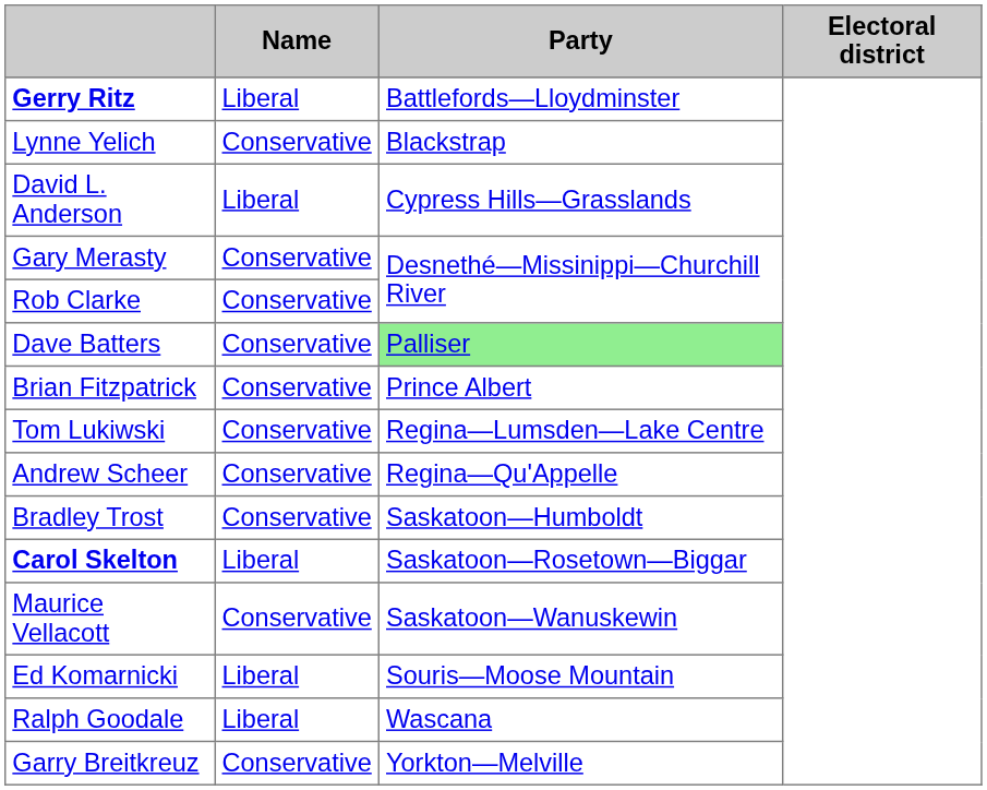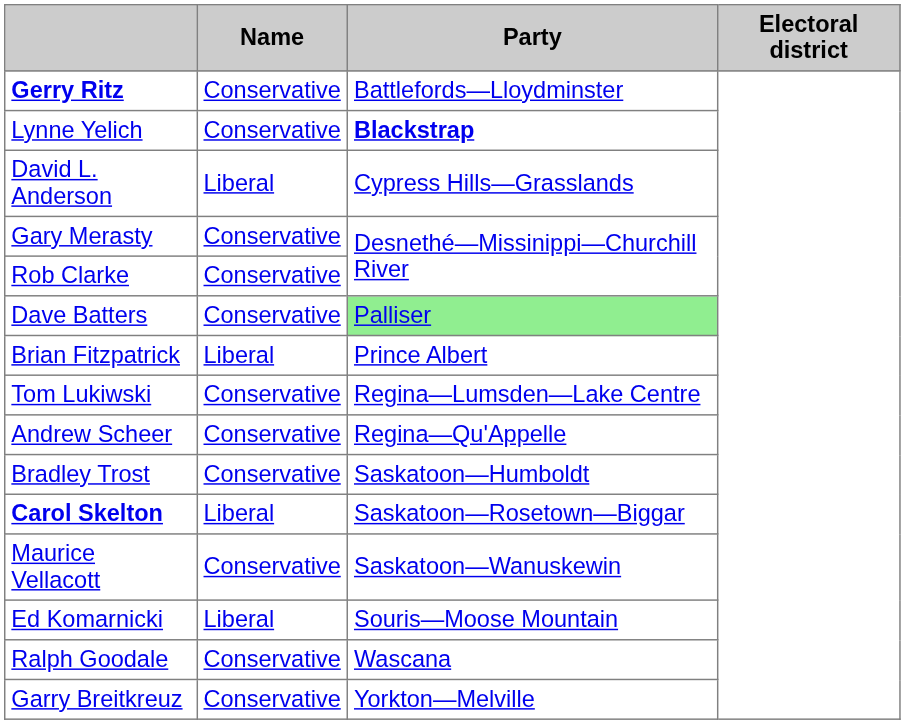 <table border="1" cellpadding="4" width="610" cellspacing="0" style="border-collapse: collapse">
 <tr bgcolor="CCCCCC">
 <th></th>
 <th>Name</th>
 <th>Party</th>
 <th>Electoral district</th>
 </tr>
 <tr>
 <td><strong><a href='#'>Gerry Ritz</a></strong></td>
-<td><a href='#'>Liberal</a></td>
+<td><a href='#'>Conservative</a></td>
 <td><a href='#'>Battlefords—Lloydminster</a></td>
 </tr>
 <tr>
 <td><a href='#'>Lynne Yelich</a></td>
 <td><a href='#'>Conservative</a></td>
-<td><a href='#'>Blackstrap</a></td>
+<td><strong><a href='#'>Blackstrap</a></strong></td>
 </tr>
 <tr>
 <td><a href='#'>David L. Anderson</a></td>
 <td><a href='#'>Liberal</a></td>
 <td><a href='#'>Cypress Hills—Grasslands</a></td>
 </tr>
 <tr>
 <td><a href='#'>Gary Merasty</a></td>
 <td><a href='#'>Conservative</a></td>
 <td rowspan=2><a href='#'>Desnethé—Missinippi—Churchill River</a></td>
 </tr>
 <tr>
 <td><a href='#'>Rob Clarke</a></td>
 <td><a href='#'>Conservative</a></td>
 </tr>
 <tr>
 <td><a href='#'>Dave Batters</a></td>
 <td><a href='#'>Conservative</a></td>
 <td style="background: lightgreen;"><a href='#'>Palliser</a></td>
 </tr>
 <tr>
 <td><a href='#'>Brian Fitzpatrick</a></td>
-<td><a href='#'>Conservative</a></td>
+<td><a href='#'>Liberal</a></td>
 <td><a href='#'>Prince Albert</a></td>
 </tr>
 <tr>
 <td><a href='#'>Tom Lukiwski</a></td>
 <td><a href='#'>Conservative</a></td>
 <td><a href='#'>Regina—Lumsden—Lake Centre</a></td>
 </tr>
 <tr>
 <td><a href='#'>Andrew Scheer</a></td>
 <td><a href='#'>Conservative</a></td>
 <td><a href='#'>Regina—Qu'Appelle</a></td>
 </tr>
 <tr>
 <td><a href='#'>Bradley Trost</a></td>
 <td><a href='#'>Conservative</a></td>
 <td><a href='#'>Saskatoon—Humboldt</a></td>
 </tr>
 <tr>
 <td><strong><a href='#'>Carol Skelton</a></strong></td>
 <td><a href='#'>Liberal</a></td>
 <td><a href='#'>Saskatoon—Rosetown—Biggar</a></td>
 </tr>
 <tr>
 <td><a href='#'>Maurice Vellacott</a></td>
 <td><a href='#'>Conservative</a></td>
 <td><a href='#'>Saskatoon—Wanuskewin</a></td>
 </tr>
 <tr>
 <td><a href='#'>Ed Komarnicki</a></td>
 <td><a href='#'>Liberal</a></td>
 <td><a href='#'>Souris—Moose Mountain</a></td>
 </tr>
 <tr>
 <td><a href='#'>Ralph Goodale</a></td>
-<td><a href='#'>Liberal</a></td>
+<td><a href='#'>Conservative</a></td>
 <td><a href='#'>Wascana</a></td>
 </tr>
 <tr>
 <td><a href='#'>Garry Breitkreuz</a></td>
 <td><a href='#'>Conservative</a></td>
 <td><a href='#'>Yorkton—Melville</a></td>
 </tr>
 </table>
